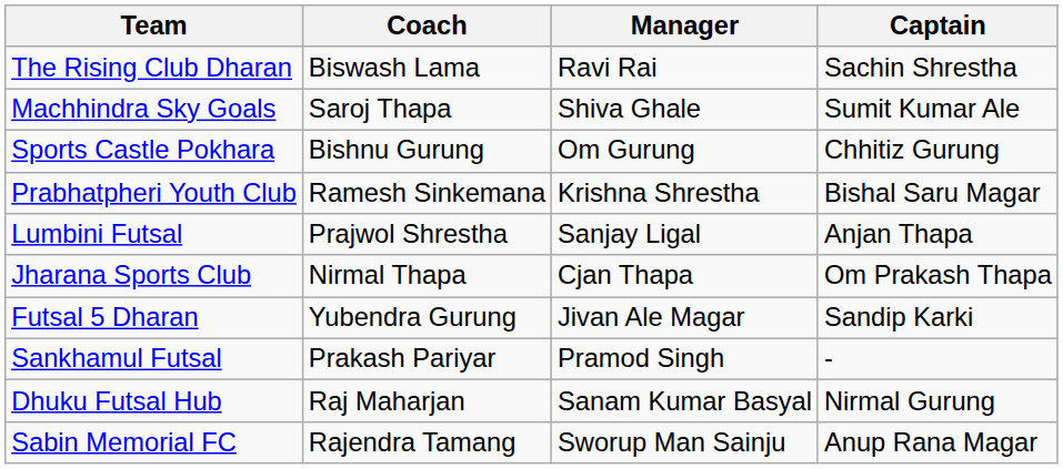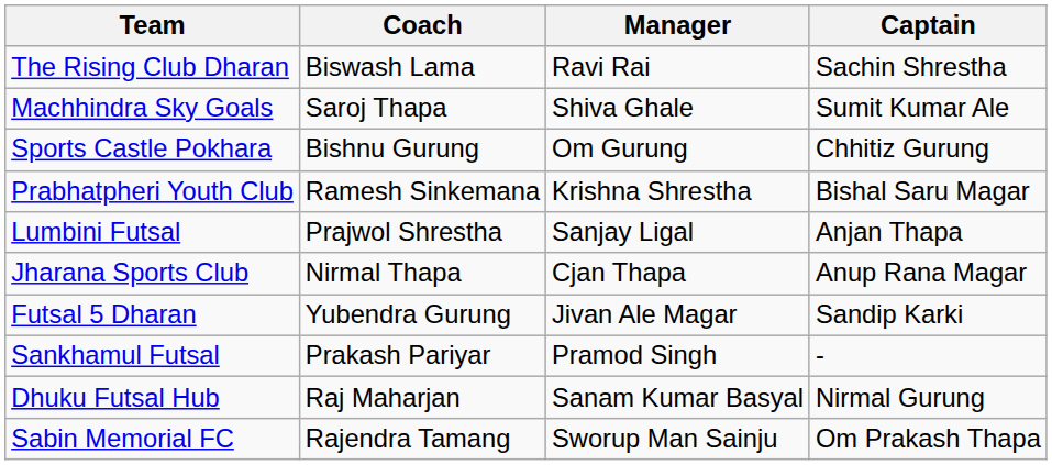 <table class="wikitable">
 <tr>
 <th>Team</th>
 <th>Coach</th>
 <th>Manager</th>
 <th>Captain</th>
 </tr>
 <tr>
 <td><a href='#'>The Rising Club Dharan</a></td>
 <td> Biswash Lama</td>
 <td> Ravi Rai</td>
 <td> Sachin Shrestha</td>
 </tr>
 <tr>
 <td><a href='#'>Machhindra Sky Goals</a></td>
 <td> Saroj Thapa</td>
 <td> Shiva Ghale</td>
 <td> Sumit Kumar Ale</td>
 </tr>
 <tr>
 <td><a href='#'>Sports Castle Pokhara</a></td>
 <td> Bishnu Gurung</td>
 <td> Om Gurung</td>
 <td> Chhitiz Gurung</td>
 </tr>
 <tr>
 <td><a href='#'>Prabhatpheri Youth Club</a></td>
 <td> Ramesh Sinkemana</td>
 <td> Krishna Shrestha</td>
 <td> Bishal Saru Magar</td>
 </tr>
 <tr>
 <td><a href='#'>Lumbini Futsal</a></td>
 <td> Prajwol Shrestha</td>
 <td> Sanjay Ligal</td>
 <td> Anjan Thapa</td>
 </tr>
 <tr>
 <td><a href='#'>Jharana Sports Club</a></td>
 <td> Nirmal Thapa</td>
 <td> Cjan Thapa</td>
-<td> Om Prakash Thapa</td>
+<td> Anup Rana Magar</td>
 </tr>
 <tr>
 <td><a href='#'>Futsal 5 Dharan</a></td>
 <td> Yubendra Gurung</td>
 <td> Jivan Ale Magar</td>
 <td> Sandip Karki</td>
 </tr>
 <tr>
 <td><a href='#'>Sankhamul Futsal</a></td>
 <td> Prakash Pariyar</td>
 <td> Pramod Singh</td>
 <td> -</td>
 </tr>
 <tr>
 <td><a href='#'>Dhuku Futsal Hub</a></td>
 <td> Raj Maharjan</td>
 <td> Sanam Kumar Basyal</td>
 <td> Nirmal Gurung</td>
 </tr>
 <tr>
 <td><a href='#'>Sabin Memorial FC</a></td>
 <td> Rajendra Tamang</td>
 <td> Sworup Man Sainju</td>
-<td> Anup Rana Magar</td>
+<td> Om Prakash Thapa</td>
 </tr>
 </table>
